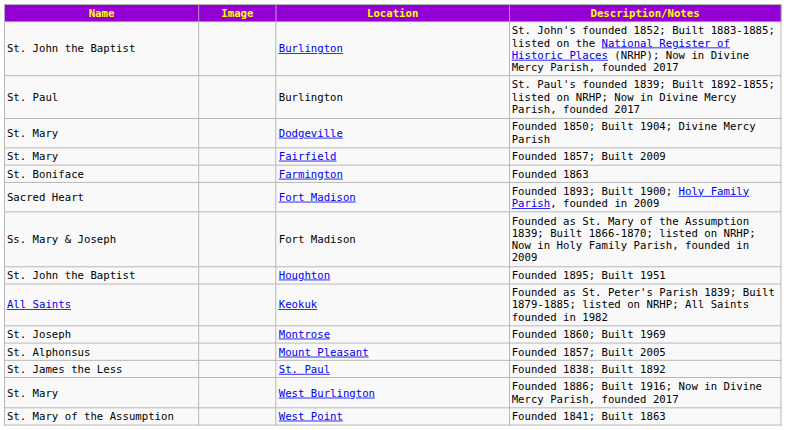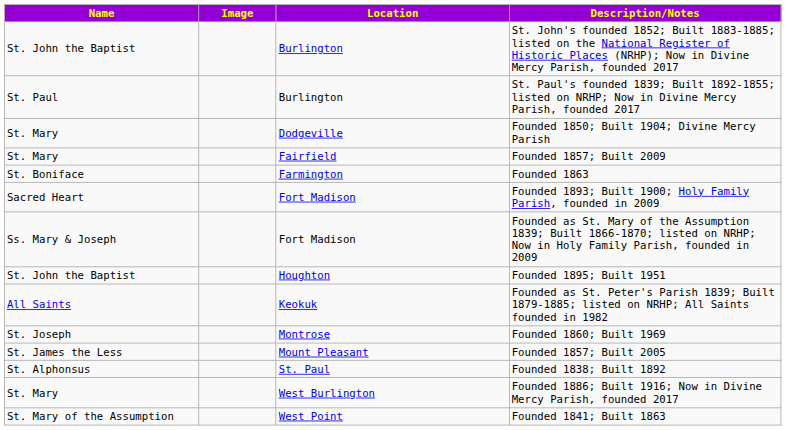 <table class="wikitable sortable" style="width:75%">
 <tr>
 <th style="background:darkviolet; color:yellow;" width="25%"><strong>Name</strong></th>
 <th style="background:darkviolet; color:yellow;" width="10%"><strong>Image</strong></th>
 <th style="background:darkviolet; color:yellow;" width="30%"><strong>Location</strong></th>
 <th style="background:darkviolet; color:yellow;" width="35%"><strong>Description/Notes</strong></th>
 </tr>
 <tr>
 <td>St. John the Baptist</td>
 <td></td>
 <td><a href='#'>Burlington</a></td>
 <td>St. John's founded 1852; Built 1883-1885; listed on the <a href='#'>National Register of Historic Places</a> (NRHP); Now in Divine Mercy Parish, founded 2017</td>
 </tr>
 <tr>
 <td>St. Paul</td>
 <td></td>
 <td>Burlington</td>
 <td>St. Paul's founded 1839; Built 1892-1855; listed on NRHP; Now in Divine Mercy Parish, founded 2017</td>
 </tr>
 <tr>
 <td>St. Mary</td>
 <td></td>
 <td><a href='#'>Dodgeville</a></td>
 <td>Founded 1850; Built 1904; Divine Mercy Parish</td>
 </tr>
 <tr>
 <td>St. Mary</td>
 <td></td>
 <td><a href='#'>Fairfield</a></td>
 <td>Founded 1857; Built 2009</td>
 </tr>
 <tr>
 <td>St. Boniface</td>
 <td></td>
 <td><a href='#'>Farmington</a></td>
 <td>Founded 1863</td>
 </tr>
 <tr>
 <td>Sacred Heart</td>
 <td></td>
 <td><a href='#'>Fort Madison</a></td>
 <td>Founded 1893; Built 1900; <a href='#'>Holy Family Parish</a>, founded in 2009</td>
 </tr>
 <tr>
 <td>Ss. Mary & Joseph</td>
 <td></td>
 <td>Fort Madison</td>
 <td>Founded as St. Mary of the Assumption 1839; Built 1866-1870; listed on NRHP; Now in Holy Family Parish, founded in 2009</td>
 </tr>
 <tr>
 <td>St. John the Baptist</td>
 <td></td>
 <td><a href='#'>Houghton</a></td>
 <td>Founded 1895; Built 1951</td>
 </tr>
 <tr>
 <td><a href='#'>All Saints</a></td>
 <td></td>
 <td><a href='#'>Keokuk</a></td>
 <td>Founded as St. Peter's Parish 1839; Built 1879-1885; listed on NRHP; All Saints founded in 1982</td>
 </tr>
 <tr>
 <td>St. Joseph</td>
 <td></td>
 <td><a href='#'>Montrose</a></td>
 <td>Founded 1860; Built 1969</td>
 </tr>
 <tr>
-<td>St. Alphonsus</td>
+<td>St. James the Less</td>
 <td></td>
 <td><a href='#'>Mount Pleasant</a></td>
 <td>Founded 1857; Built 2005</td>
 </tr>
 <tr>
-<td>St. James the Less</td>
+<td>St. Alphonsus</td>
 <td></td>
 <td><a href='#'>St. Paul</a></td>
 <td>Founded 1838; Built 1892</td>
 </tr>
 <tr>
 <td>St. Mary</td>
 <td></td>
 <td><a href='#'>West Burlington</a></td>
 <td>Founded 1886; Built 1916; Now in Divine Mercy Parish, founded 2017</td>
 </tr>
 <tr>
 <td>St. Mary of the Assumption</td>
 <td></td>
 <td><a href='#'>West Point</a></td>
 <td>Founded 1841; Built 1863</td>
 </tr>
 </table>
